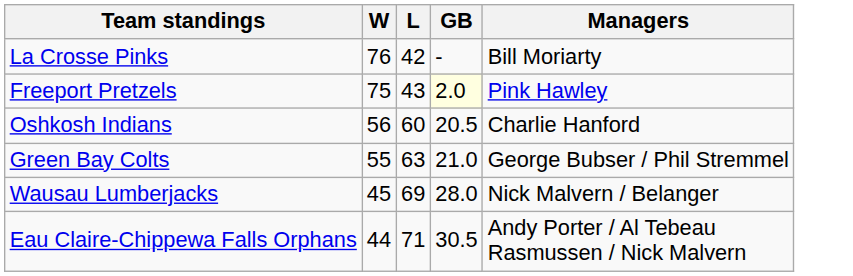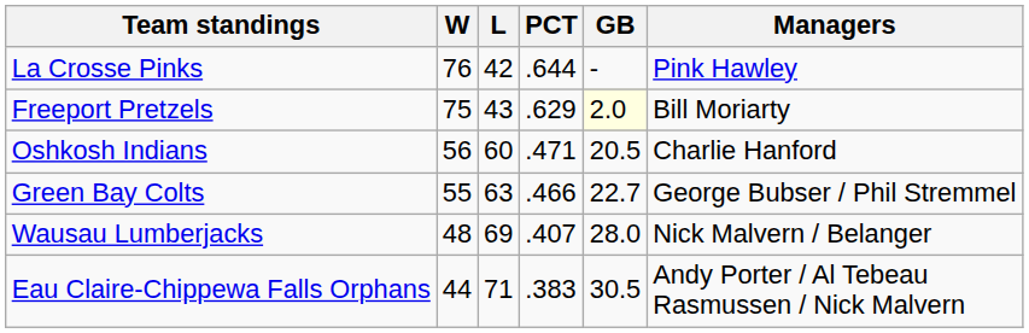 <table class="wikitable">
 <tr>
 <th>Team standings</th>
 <th>W</th>
 <th>L</th>
+<th>PCT</th>
 <th>GB</th>
 <th>Managers</th>
 </tr>
 <tr>
 <td><a href='#'>La Crosse Pinks</a></td>
 <td>76</td>
 <td>42</td>
+<td>.644</td>
 <td>-</td>
-<td>Bill Moriarty</td>
+<td><a href='#'>Pink Hawley</a></td>
 </tr>
 <tr>
 <td><a href='#'>Freeport Pretzels</a></td>
 <td>75</td>
 <td>43</td>
+<td>.629</td>
 <td style="background: lightyellow;">2.0</td>
-<td><a href='#'>Pink Hawley</a></td>
+<td>Bill Moriarty</td>
 </tr>
 <tr>
 <td><a href='#'>Oshkosh Indians</a></td>
 <td>56</td>
 <td>60</td>
+<td>.471</td>
 <td>20.5</td>
 <td>Charlie Hanford</td>
 </tr>
 <tr>
 <td><a href='#'>Green Bay Colts</a></td>
 <td>55</td>
 <td>63</td>
-<td>21.0</td>
+<td>.466</td>
+<td>22.7</td>
 <td>George Bubser / Phil Stremmel</td>
 </tr>
 <tr>
 <td><a href='#'>Wausau Lumberjacks</a></td>
-<td>45</td>
+<td>48</td>
 <td>69</td>
+<td>.407</td>
 <td>28.0</td>
 <td>Nick Malvern / Belanger</td>
 </tr>
 <tr>
 <td><a href='#'>Eau Claire-Chippewa Falls Orphans </a></td>
 <td>44</td>
 <td>71</td>
+<td>.383</td>
 <td>30.5</td>
 <td>Andy Porter / Al Tebeau <br> Rasmussen / Nick Malvern</td>
 </tr>
 </table>
